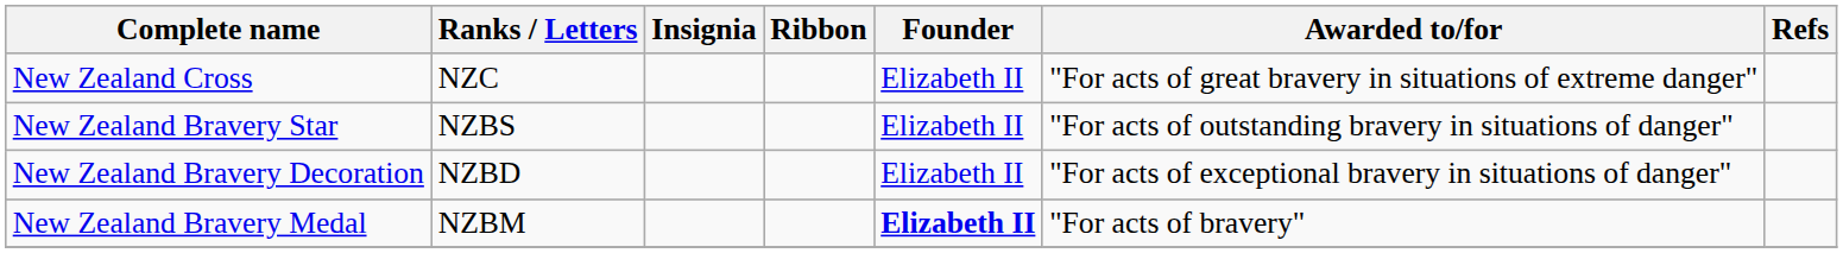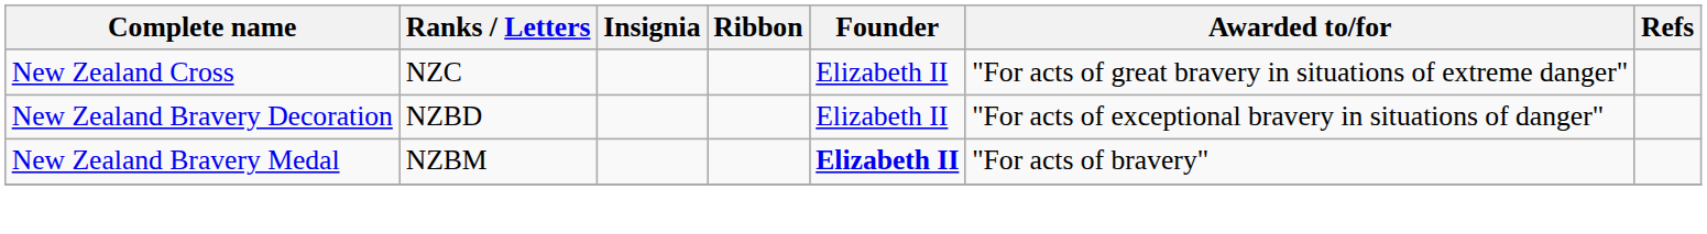 <table class="wikitable">
 <tr>
 <th>Complete name</th>
 <th>Ranks / <a href='#'>Letters</a></th>
 <th>Insignia</th>
 <th>Ribbon</th>
 <th>Founder</th>
 <th>Awarded to/for</th>
 <th>Refs</th>
 </tr>
 <tr>
 <td><a href='#'>New Zealand Cross</a></td>
 <td>NZC</td>
 <td></td>
 <td></td>
 <td><a href='#'>Elizabeth II</a></td>
 <td>"For acts of great bravery in situations of extreme danger"</td>
-<td></td>
-</tr>
-<tr>
-<td><a href='#'>New Zealand Bravery Star</a></td>
-<td>NZBS</td>
-<td></td>
-<td></td>
-<td><a href='#'>Elizabeth II</a></td>
-<td>"For acts of outstanding bravery in situations of danger"</td>
 <td></td>
 </tr>
 <tr>
 <td><a href='#'>New Zealand Bravery Decoration</a></td>
 <td>NZBD</td>
 <td></td>
 <td></td>
 <td><a href='#'>Elizabeth II</a></td>
 <td>"For acts of exceptional bravery in situations of danger"</td>
 <td></td>
 </tr>
 <tr>
 <td><a href='#'>New Zealand Bravery Medal</a></td>
 <td>NZBM</td>
 <td><br></td>
 <td></td>
 <td><strong><a href='#'>Elizabeth II</a></strong></td>
 <td>"For acts of bravery"</td>
 <td></td>
 </tr>
 <tr>
 </tr>
 </table>
